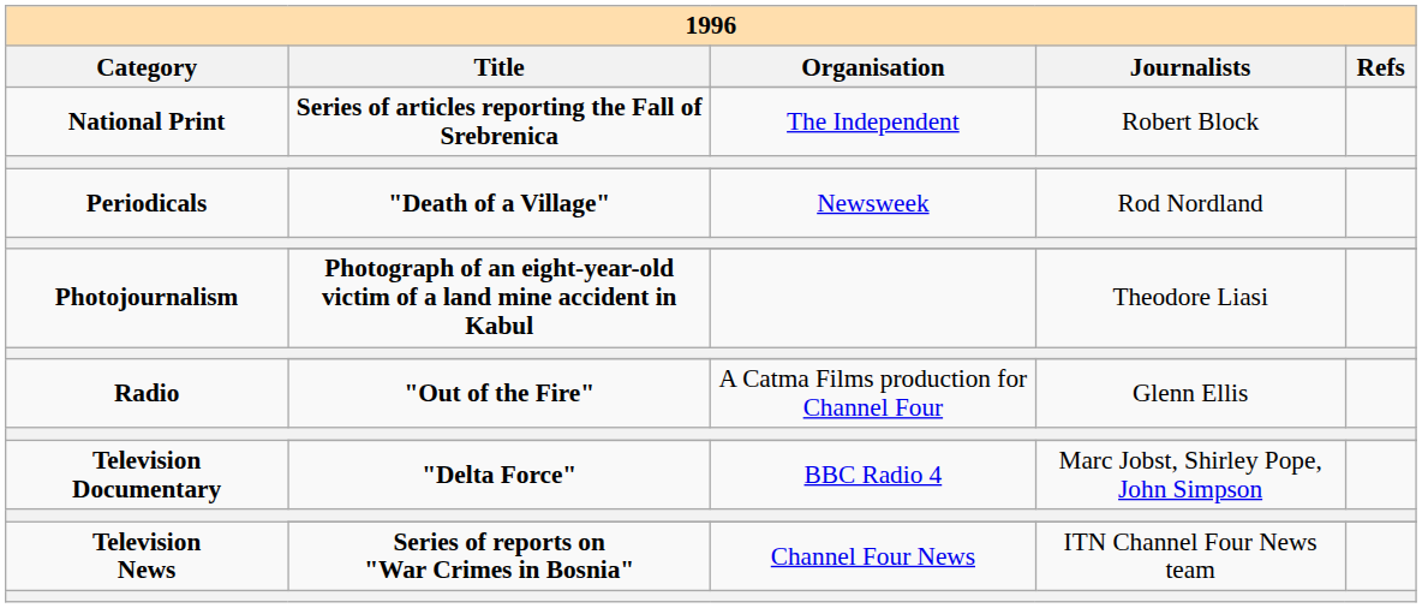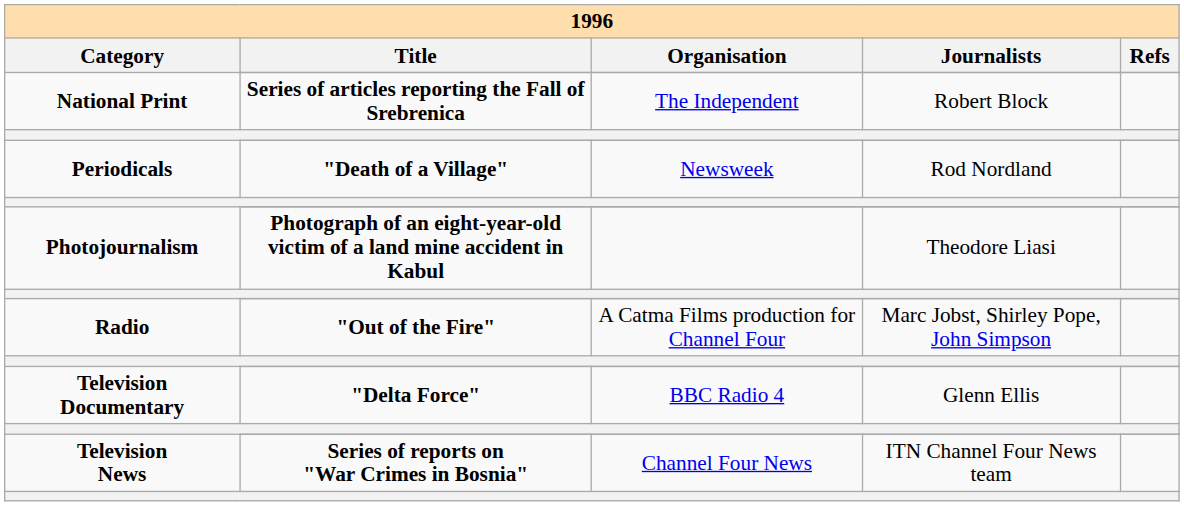 <table class="wikitable" width="100%" border="1" cellpadding="5" cellspacing="0" align="centre">
 <tr>
 <td colspan="5" style="background:#ffdead" align="center"><strong>1996</strong></td>
 </tr>
 <tr>
 <th width=20%>Category</th>
 <th width=30%>Title</th>
 <th width=23%>Organisation</th>
 <th width=22%>Journalists</th>
 <th width=5%>Refs</th>
 </tr>
 <tr>
 <td rowspan="2" align="center"><strong>National Print</strong></td>
 </tr>
 <tr>
 <td align="center"><strong>Series of articles reporting the Fall of Srebrenica</strong></td>
 <td align="center"><a href='#'>The Independent</a></td>
 <td align="center">Robert Block</td>
 <td align="center"><br></td>
 </tr>
 <tr>
 <td colspan="6" align="center" style="background:#f2f2f2"></td>
 </tr>
 <tr>
 <td rowspan="2" align="center"><strong>Periodicals</strong></td>
 </tr>
 <tr>
 <td align="center"><strong>"Death of a Village"</strong></td>
 <td align="center"><a href='#'>Newsweek</a></td>
 <td align="center">Rod Nordland</td>
 <td align="center"><br><br></td>
 </tr>
 <tr>
 <td colspan="6" align="center" style="background:#f2f2f2"></td>
 </tr>
 <tr>
 <td rowspan="2" align="center"><strong>Photojournalism</strong></td>
 </tr>
 <tr>
 <td align="center"><strong>Photograph of an eight-year-old victim of a land mine accident in Kabul</strong></td>
 <td align="center"></td>
 <td align="center">Theodore Liasi</td>
 <td align="center"><br></td>
 </tr>
 <tr>
 <td colspan="6" align="center" style="background:#f2f2f2"></td>
 </tr>
 <tr>
 <td rowspan="2" align="center"><strong>Radio</strong></td>
 </tr>
 <tr>
 <td align="center"><strong>"Out of the Fire"</strong></td>
 <td align="center">A Catma Films production for <a href='#'>Channel Four</a></td>
-<td align="center">Glenn Ellis</td>
+<td align="center">Marc Jobst, Shirley Pope, <a href='#'>John Simpson</a></td>
 <td align="center"><br><br></td>
 </tr>
 <tr>
 <td colspan="6" align="center" style="background:#f2f2f2"></td>
 </tr>
 <tr>
 <td rowspan="2" align="center"><strong>Television<br>Documentary</strong></td>
 </tr>
 <tr>
 <td align="center"><strong>"Delta Force"</strong></td>
 <td align="center"><a href='#'>BBC Radio 4</a></td>
-<td align="center">Marc Jobst, Shirley Pope, <a href='#'>John Simpson</a></td>
+<td align="center">Glenn Ellis</td>
 <td align="center"><br></td>
 </tr>
 <tr>
 <td colspan="6" align="center" style="background:#f2f2f2"></td>
 </tr>
 <tr>
 <td rowspan="2" align="center"><strong>Television<br>News</strong></td>
 </tr>
 <tr>
 <td align="center"><strong>Series of reports on<br>"War Crimes in Bosnia"</strong></td>
 <td align="center"><a href='#'>Channel Four News</a></td>
 <td align="center">ITN Channel Four News team</td>
 <td align="center"><br><br></td>
 </tr>
 <tr>
 <td colspan="6" align="center" style="background:#f2f2f2"></td>
 </tr>
 </table>
